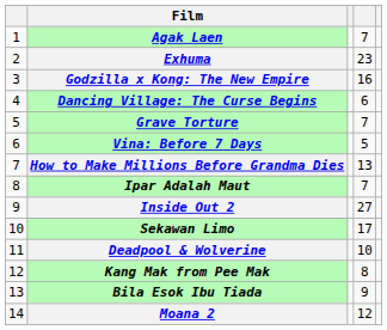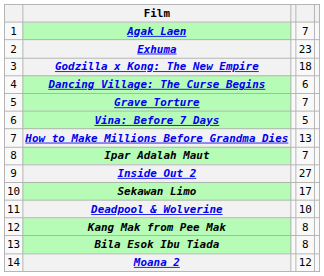 <table class="wikitable sortable plainrowheaders" style="text-align:center;">
 <tr>
 <th></th>
 <th>Film</th>
 <th></th>
 <th></th>
 <th class="unsortable"></th>
 </tr>
 <tr>
 <td>1</td>
 <th scope="row" style="background:#b6fcb6;"><em><a href='#'>Agak Laen</a></em></th>
 <td></td>
 <td>7</td>
 <td></td>
 </tr>
 <tr>
 <td>2</td>
 <th scope="row"><em><a href='#'>Exhuma</a></em></th>
 <td></td>
 <td>23</td>
 <td></td>
 </tr>
 <tr>
 <td>3</td>
 <th scope="row"><em><a href='#'>Godzilla x Kong: The New Empire</a></em></th>
 <td></td>
-<td>16</td>
+<td>18</td>
 <td></td>
 </tr>
 <tr>
 <td>4</td>
 <th scope="row" style="background:#b6fcb6;"><em><a href='#'>Dancing Village: The Curse Begins</a></em></th>
 <td></td>
 <td>6</td>
 <td></td>
 </tr>
 <tr>
 <td>5</td>
 <th scope="row" style="background:#b6fcb6;"><em><a href='#'>Grave Torture</a></em></th>
 <td></td>
 <td>7</td>
 <td></td>
 </tr>
 <tr>
 <td>6</td>
 <th scope="row" style="background:#b6fcb6;"><em><a href='#'>Vina: Before 7 Days</a></em></th>
 <td></td>
 <td>5</td>
 <td></td>
 </tr>
 <tr>
 <td>7</td>
 <th scope="row"><em><a href='#'>How to Make Millions Before Grandma Dies</a></em></th>
 <td></td>
 <td>13</td>
 <td></td>
 </tr>
 <tr>
 <td>8</td>
 <th scope="row" style="background:#b6fcb6;"><em>Ipar Adalah Maut</em></th>
 <td></td>
 <td>7</td>
 <td></td>
 </tr>
 <tr>
 <td>9</td>
 <th scope="row"><em><a href='#'>Inside Out 2</a></em></th>
 <td></td>
 <td>27</td>
 <td></td>
 </tr>
 <tr>
 <td>10</td>
 <th scope="row" style="background:#b6fcb6;"><em>Sekawan Limo</em></th>
 <td></td>
 <td>17</td>
 <td></td>
 </tr>
 <tr>
 <td>11</td>
 <th scope="row"><em><a href='#'>Deadpool & Wolverine</a></em></th>
 <td></td>
 <td>10</td>
 <td></td>
 </tr>
 <tr>
 <td>12</td>
 <th scope="row" style="background:#b6fcb6;"><em>Kang Mak from Pee Mak</em></th>
 <td></td>
 <td>8</td>
 <td></td>
 </tr>
 <tr>
 <td>13</td>
 <th scope="row" style="background:#b6fcb6;"><em>Bila Esok Ibu Tiada</em></th>
 <td></td>
-<td>9</td>
+<td>8</td>
 <td></td>
 </tr>
 <tr>
 <td>14</td>
 <th scope="row"><em><a href='#'>Moana 2</a></em></th>
 <td></td>
 <td>12</td>
 <td></td>
 </tr>
 </table>
